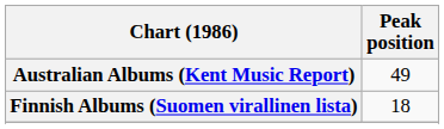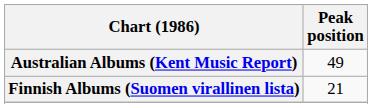 <table class="wikitable sortable plainrowheaders" style="text-align:center">
 <tr>
 <th>Chart (1986)</th>
 <th>Peak<br>position</th>
 </tr>
 <tr>
 <th scope="row">Australian Albums (<a href='#'>Kent Music Report</a>)</th>
 <td>49</td>
 </tr>
 <tr>
 <th scope="row">Finnish Albums (<a href='#'>Suomen virallinen lista</a>)</th>
-<td>18</td>
+<td>21</td>
 </tr>
 <tr>
 </tr>
 <tr>
 </tr>
 <tr>
 </tr>
 </table>
